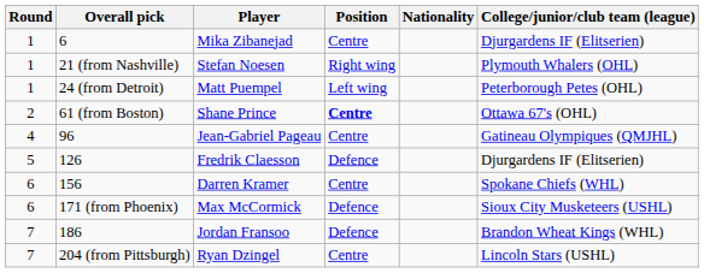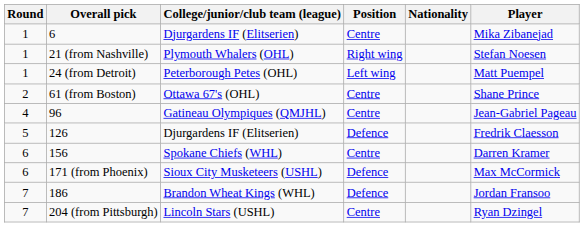 <table class="wikitable">
 <tr>
 <th bgcolor="#DDDDFF">Round</th>
 <th bgcolor="#DDDDFF">Overall pick</th>
-<th bgcolor="#DDDDFF">Player</th>
+<th bgcolor="#DDDDFF">College/junior/club team (league)</th>
 <th bgcolor="#DDDDFF">Position</th>
 <th bgcolor="#DDDDFF">Nationality</th>
-<th bgcolor="#DDDDFF">College/junior/club team (league)</th>
+<th bgcolor="#DDDDFF">Player</th>
 </tr>
 <tr>
 <td align="center">1</td>
 <td>6</td>
-<td><a href='#'>Mika Zibanejad</a></td>
+<td><a href='#'>Djurgardens IF</a> (<a href='#'>Elitserien</a>)</td>
 <td><a href='#'>Centre</a></td>
 <td></td>
-<td><a href='#'>Djurgardens IF</a> (<a href='#'>Elitserien</a>)</td>
+<td><a href='#'>Mika Zibanejad</a></td>
 </tr>
 <tr>
 <td align="center">1</td>
 <td>21 (from Nashville)</td>
-<td><a href='#'>Stefan Noesen</a></td>
+<td><a href='#'>Plymouth Whalers</a> (<a href='#'>OHL</a>)</td>
 <td><a href='#'>Right wing</a></td>
 <td></td>
-<td><a href='#'>Plymouth Whalers</a> (<a href='#'>OHL</a>)</td>
+<td><a href='#'>Stefan Noesen</a></td>
 </tr>
 <tr>
 <td align="center">1</td>
 <td>24 (from Detroit)</td>
-<td><a href='#'>Matt Puempel</a></td>
+<td><a href='#'>Peterborough Petes</a> (OHL)</td>
 <td><a href='#'>Left wing</a></td>
 <td></td>
-<td><a href='#'>Peterborough Petes</a> (OHL)</td>
+<td><a href='#'>Matt Puempel</a></td>
 </tr>
 <tr>
 <td align="center">2</td>
 <td>61 (from Boston)</td>
+<td><a href='#'>Ottawa 67's</a> (OHL)</td>
+<td><a href='#'>Centre</a></td>
+<td></td>
 <td><a href='#'>Shane Prince</a></td>
-<td><strong><a href='#'>Centre</a></strong></td>
-<td></td>
-<td><a href='#'>Ottawa 67's</a> (OHL)</td>
 </tr>
 <tr>
 <td align="center">4</td>
 <td>96</td>
-<td><a href='#'>Jean-Gabriel Pageau</a></td>
+<td><a href='#'>Gatineau Olympiques</a> (<a href='#'>QMJHL</a>)</td>
 <td><a href='#'>Centre</a></td>
 <td></td>
-<td><a href='#'>Gatineau Olympiques</a> (<a href='#'>QMJHL</a>)</td>
+<td><a href='#'>Jean-Gabriel Pageau</a></td>
 </tr>
 <tr>
 <td align="center">5</td>
 <td>126</td>
-<td><a href='#'>Fredrik Claesson</a></td>
+<td>Djurgardens IF (Elitserien)</td>
 <td><a href='#'>Defence</a></td>
 <td></td>
-<td>Djurgardens IF (Elitserien)</td>
+<td><a href='#'>Fredrik Claesson</a></td>
 </tr>
 <tr>
 <td align="center">6</td>
 <td>156</td>
-<td><a href='#'>Darren Kramer</a></td>
+<td><a href='#'>Spokane Chiefs</a> (<a href='#'>WHL</a>)</td>
 <td><a href='#'>Centre</a></td>
 <td></td>
-<td><a href='#'>Spokane Chiefs</a> (<a href='#'>WHL</a>)</td>
+<td><a href='#'>Darren Kramer</a></td>
 </tr>
 <tr>
 <td align="center">6</td>
 <td>171 (from Phoenix)</td>
-<td><a href='#'>Max McCormick</a></td>
+<td><a href='#'>Sioux City Musketeers</a> (<a href='#'>USHL</a>)</td>
 <td><a href='#'>Defence</a></td>
 <td></td>
-<td><a href='#'>Sioux City Musketeers</a> (<a href='#'>USHL</a>)</td>
+<td><a href='#'>Max McCormick</a></td>
 </tr>
 <tr>
 <td align="center">7</td>
 <td>186</td>
-<td><a href='#'>Jordan Fransoo</a></td>
+<td><a href='#'>Brandon Wheat Kings</a> (WHL)</td>
 <td><a href='#'>Defence</a></td>
 <td></td>
-<td><a href='#'>Brandon Wheat Kings</a> (WHL)</td>
+<td><a href='#'>Jordan Fransoo</a></td>
 </tr>
 <tr>
 <td align="center">7</td>
 <td>204 (from Pittsburgh)</td>
-<td><a href='#'>Ryan Dzingel</a></td>
+<td><a href='#'>Lincoln Stars</a> (USHL)</td>
 <td><a href='#'>Centre</a></td>
 <td></td>
-<td><a href='#'>Lincoln Stars</a> (USHL)</td>
+<td><a href='#'>Ryan Dzingel</a></td>
 </tr>
 </table>
